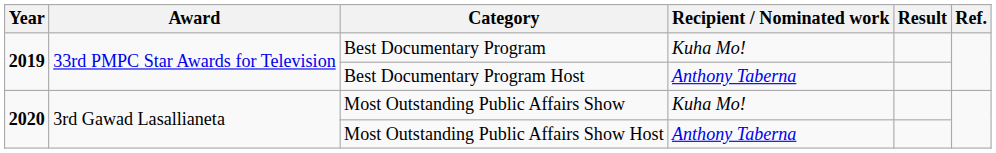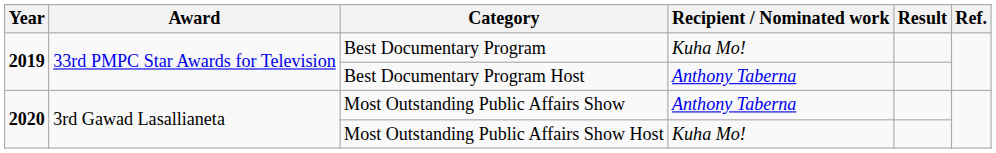 <table class="wikitable">
 <tr>
 <th>Year</th>
 <th>Award</th>
 <th>Category</th>
 <th>Recipient / Nominated work</th>
 <th>Result</th>
 <th>Ref.</th>
 </tr>
 <tr>
 <td rowspan="2"><strong>2019</strong></td>
 <td rowspan="2"><a href='#'>33rd PMPC Star Awards for Television</a></td>
 <td>Best Documentary Program</td>
 <td><em>Kuha Mo!</em></td>
 <td></td>
 <td rowspan="2"></td>
 </tr>
 <tr>
 <td>Best Documentary Program Host</td>
 <td><em><a href='#'>Anthony Taberna</a></em></td>
 <td></td>
 </tr>
 <tr>
 <td rowspan="2"><strong>2020</strong></td>
 <td rowspan="2">3rd Gawad Lasallianeta</td>
 <td>Most Outstanding Public Affairs Show</td>
-<td><em>Kuha Mo!</em></td>
+<td><em><a href='#'>Anthony Taberna</a></em></td>
 <td></td>
 <td rowspan="2"></td>
 </tr>
 <tr>
 <td>Most Outstanding Public Affairs Show Host</td>
-<td><em><a href='#'>Anthony Taberna</a></em></td>
+<td><em>Kuha Mo!</em></td>
 <td></td>
 </tr>
 </table>
